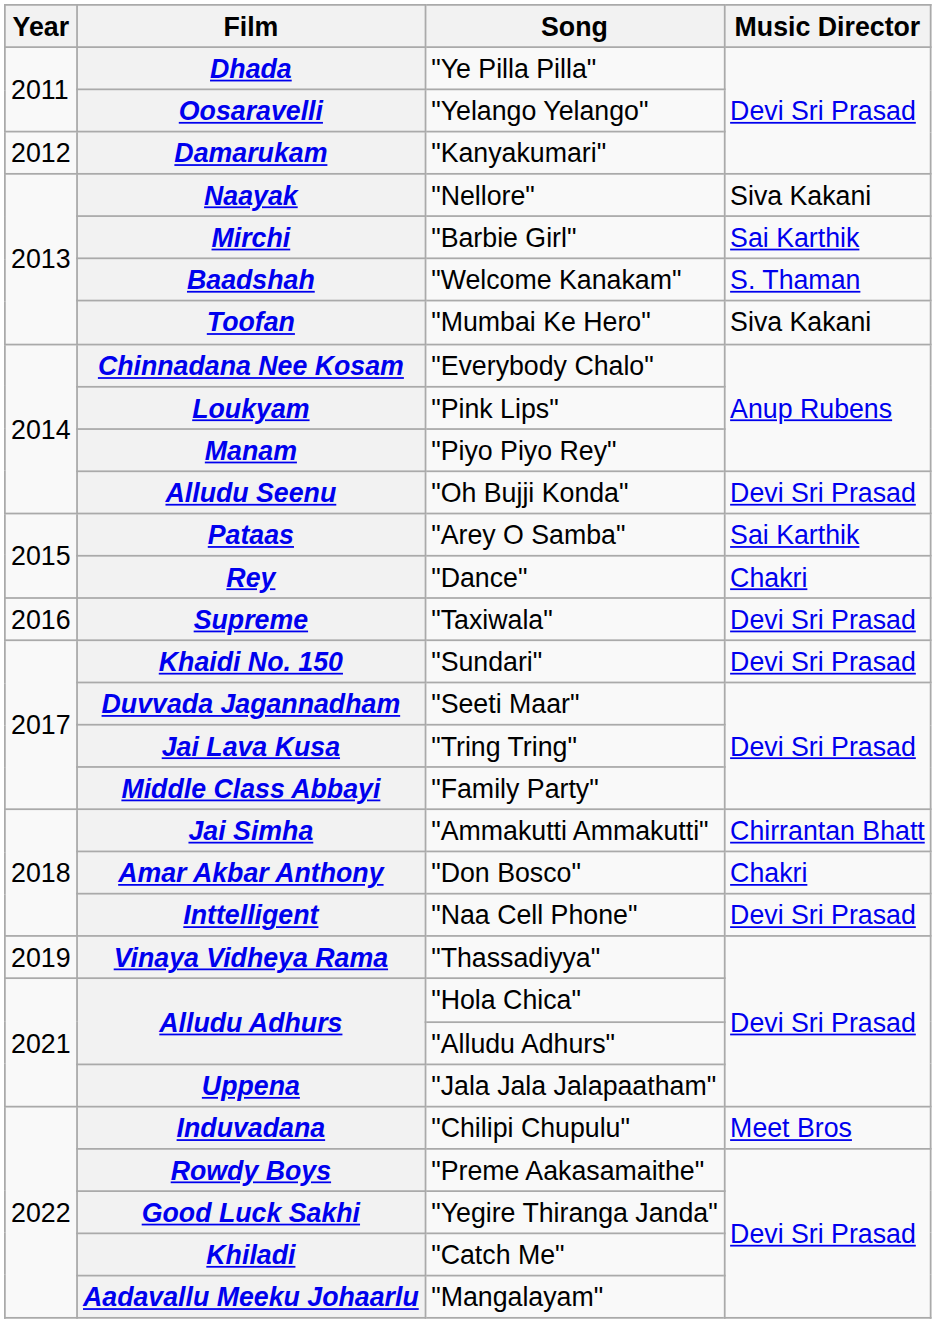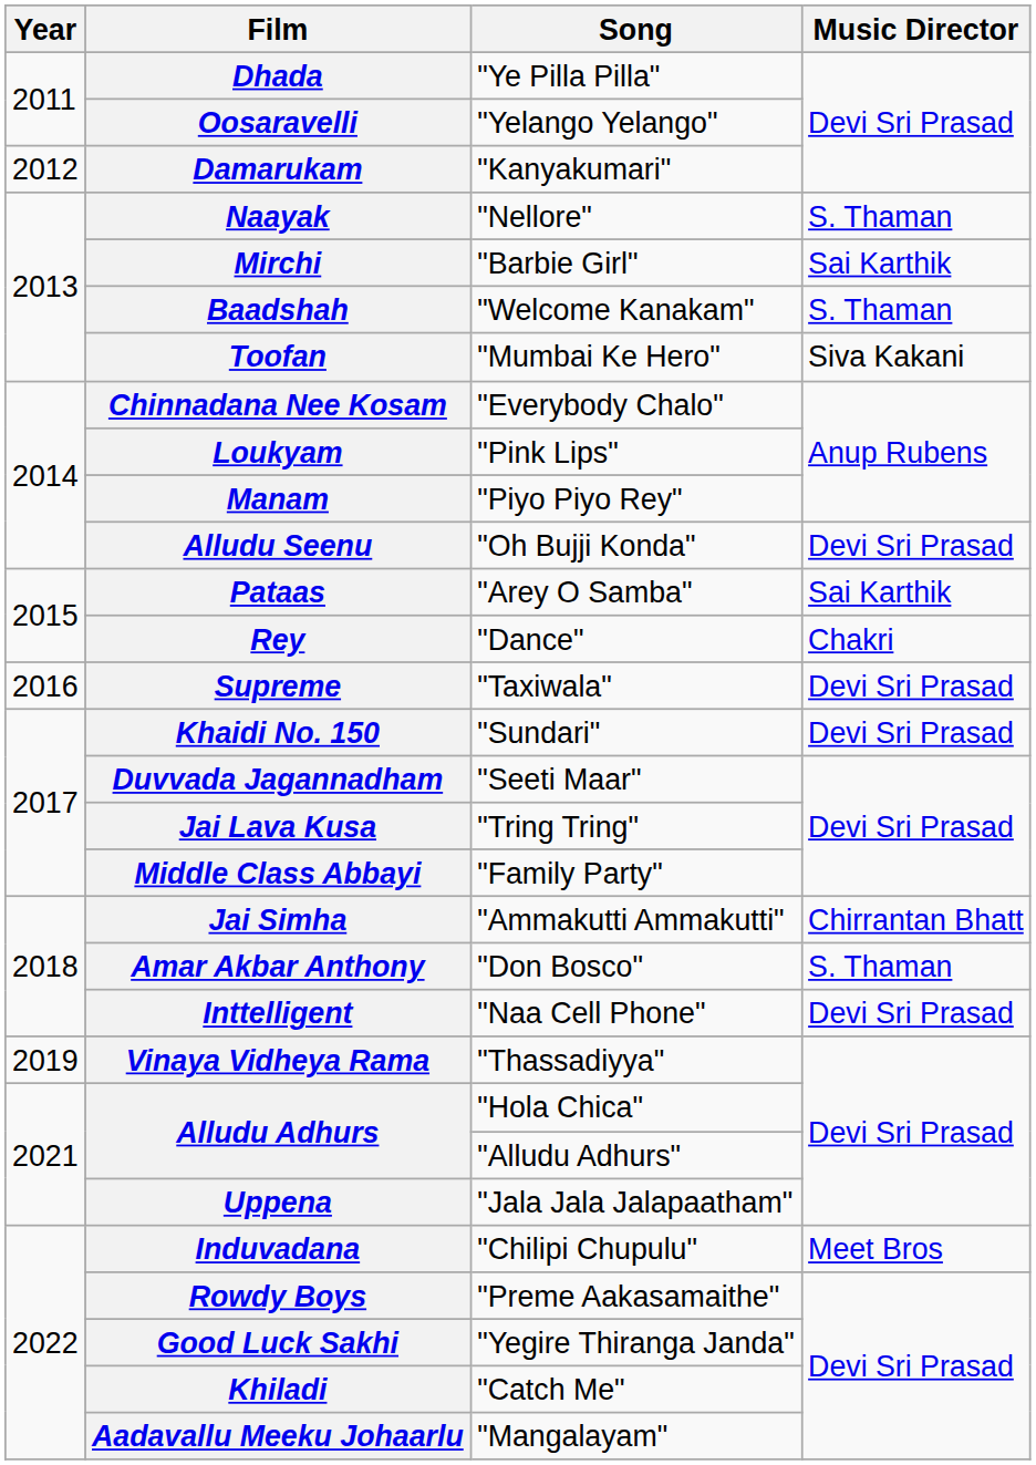 <table class="wikitable" style="font-size: 95%;">
 <tr>
 <th>Year</th>
 <th>Film</th>
 <th>Song</th>
 <th>Music Director</th>
 </tr>
 <tr>
 <td rowspan="2">2011</td>
 <th><em><a href='#'>Dhada</a></em></th>
 <td>"Ye Pilla Pilla"</td>
 <td rowspan="3"><a href='#'>Devi Sri Prasad</a></td>
 </tr>
 <tr>
 <th><em><a href='#'>Oosaravelli</a></em></th>
 <td>"Yelango Yelango"</td>
 </tr>
 <tr>
 <td>2012</td>
 <th><em><a href='#'>Damarukam</a></em></th>
 <td>"Kanyakumari"</td>
 </tr>
 <tr>
 <td rowspan="4">2013</td>
 <th><em><a href='#'>Naayak</a></em></th>
 <td>"Nellore"</td>
-<td>Siva Kakani</td>
+<td><a href='#'>S. Thaman</a></td>
 </tr>
 <tr>
 <th><a href='#'><em>Mirchi</em></a></th>
 <td>"Barbie Girl"</td>
 <td><a href='#'>Sai Karthik</a></td>
 </tr>
 <tr>
 <th><a href='#'><em>Baadshah</em></a></th>
 <td>"Welcome Kanakam"</td>
 <td><a href='#'>S. Thaman</a></td>
 </tr>
 <tr>
 <th><a href='#'><em>Toofan</em></a></th>
 <td>"Mumbai Ke Hero"</td>
 <td>Siva Kakani</td>
 </tr>
 <tr>
 <td rowspan="4">2014</td>
 <th><em><a href='#'>Chinnadana Nee Kosam</a></em></th>
 <td>"Everybody Chalo"</td>
 <td rowspan="3"><a href='#'>Anup Rubens</a></td>
 </tr>
 <tr>
 <th><em><a href='#'>Loukyam</a></em></th>
 <td>"Pink Lips"</td>
 </tr>
 <tr>
 <th><em><a href='#'>Manam</a></em></th>
 <td>"Piyo Piyo Rey"</td>
 </tr>
 <tr>
 <th><em><a href='#'>Alludu Seenu</a></em></th>
 <td>"Oh Bujji Konda"</td>
 <td><a href='#'>Devi Sri Prasad</a></td>
 </tr>
 <tr>
 <td rowspan="2">2015</td>
 <th><em><a href='#'>Pataas</a></em></th>
 <td>"Arey O Samba"</td>
 <td><a href='#'>Sai Karthik</a></td>
 </tr>
 <tr>
 <th><em><a href='#'>Rey</a></em></th>
 <td>"Dance"</td>
 <td><a href='#'>Chakri</a></td>
 </tr>
 <tr>
 <td>2016</td>
 <th><a href='#'><em>Supreme</em></a></th>
 <td>"Taxiwala"</td>
 <td><a href='#'>Devi Sri Prasad</a></td>
 </tr>
 <tr>
 <td rowspan="4">2017</td>
 <th><em><a href='#'>Khaidi No. 150</a></em></th>
 <td>"Sundari"</td>
 <td><a href='#'>Devi Sri Prasad</a></td>
 </tr>
 <tr>
 <th><em><a href='#'>Duvvada Jagannadham</a></em></th>
 <td>"Seeti Maar"</td>
 <td rowspan="3"><a href='#'>Devi Sri Prasad</a></td>
 </tr>
 <tr>
 <th><em><a href='#'>Jai Lava Kusa</a></em></th>
 <td>"Tring Tring"</td>
 </tr>
 <tr>
 <th><em><a href='#'>Middle Class Abbayi</a></em></th>
 <td>"Family Party"</td>
 </tr>
 <tr>
 <td rowspan="3">2018</td>
 <th><em><a href='#'>Jai Simha</a></em></th>
 <td>"Ammakutti Ammakutti"</td>
 <td><a href='#'>Chirrantan Bhatt</a></td>
 </tr>
 <tr>
 <th><a href='#'><em>Amar Akbar Anthony</em></a></th>
 <td>"Don Bosco"</td>
-<td><a href='#'>Chakri</a></td>
+<td><a href='#'>S. Thaman</a></td>
 </tr>
 <tr>
 <th><em><a href='#'>Inttelligent</a></em></th>
 <td>"Naa Cell Phone"</td>
 <td><a href='#'>Devi Sri Prasad</a></td>
 </tr>
 <tr>
 <td>2019</td>
 <th><em><a href='#'>Vinaya Vidheya Rama</a></em></th>
 <td>"Thassadiyya"</td>
 <td rowspan="4"><a href='#'>Devi Sri Prasad</a></td>
 </tr>
 <tr>
 <td rowspan="3">2021</td>
 <th rowspan="2"><em><a href='#'>Alludu Adhurs</a></em></th>
 <td>"Hola Chica"</td>
 </tr>
 <tr>
 <td>"Alludu Adhurs"</td>
 </tr>
 <tr>
 <th><em><a href='#'>Uppena</a></em></th>
 <td>"Jala Jala Jalapaatham"</td>
 </tr>
 <tr>
 <td rowspan="5">2022</td>
 <th><em><a href='#'>Induvadana</a></em></th>
 <td>"Chilipi Chupulu"</td>
 <td><a href='#'>Meet Bros</a></td>
 </tr>
 <tr>
 <th><em><a href='#'>Rowdy Boys</a></em></th>
 <td>"Preme Aakasamaithe"</td>
 <td rowspan="4"><a href='#'>Devi Sri Prasad</a></td>
 </tr>
 <tr>
 <th><em><a href='#'>Good Luck Sakhi</a></em></th>
 <td>"Yegire Thiranga Janda"</td>
 </tr>
 <tr>
 <th><em><a href='#'>Khiladi</a></em></th>
 <td>"Catch Me"</td>
 </tr>
 <tr>
 <th><a href='#'><em>Aadavallu Meeku Johaarlu</em></a></th>
 <td>"Mangalayam"</td>
 </tr>
 </table>
